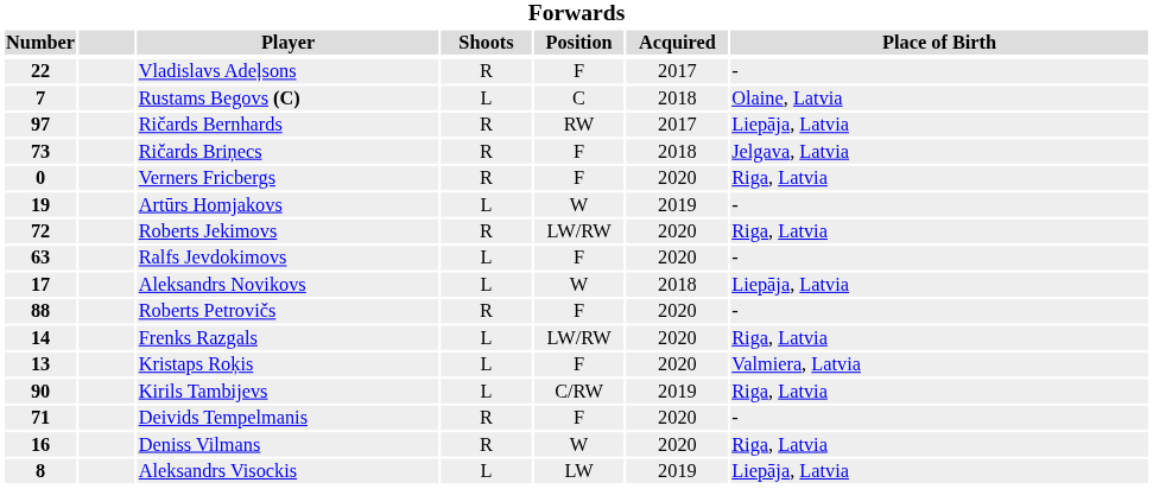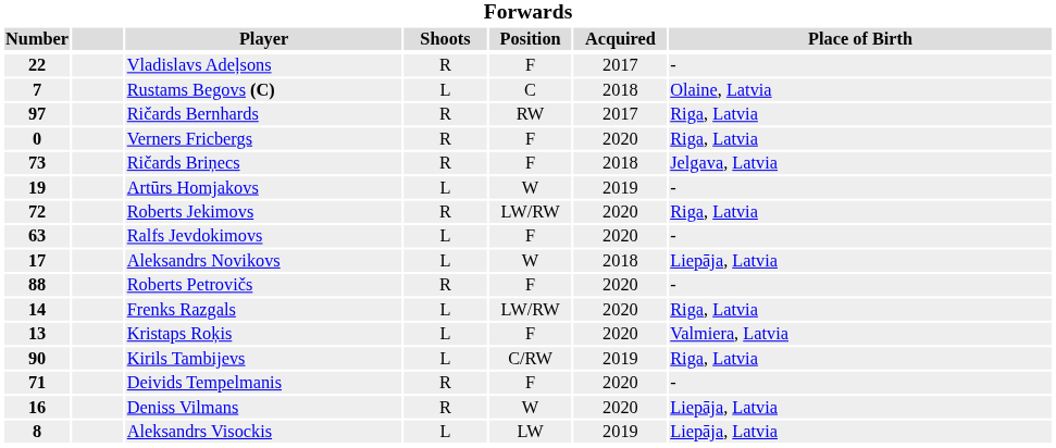 <table width=75%>
 <tr>
 <th colspan=7><big>Forwards</big></th>
 </tr>
 <tr bgcolor="#dddddd">
 <th width=5%>Number</th>
 <th width=5%></th>
 <th !width=15%>Player</th>
 <th width=8%>Shoots</th>
 <th width=8%>Position</th>
 <th width=9%>Acquired</th>
 <th width=37%>Place of Birth</th>
 </tr>
 <tr>
 </tr>
 <tr bgcolor="#eeeeee">
 <td align=center><strong>22</strong></td>
 <td align=center></td>
 <td><a href='#'>Vladislavs Adeļsons</a></td>
 <td align=center>R</td>
 <td align=center>F</td>
 <td align=center>2017</td>
 <td>-</td>
 </tr>
 <tr bgcolor="#eeeeee">
 <td align=center><strong>7</strong></td>
 <td align=center></td>
 <td><a href='#'>Rustams Begovs</a> <strong>(C)</strong></td>
 <td align=center>L</td>
 <td align=center>C</td>
 <td align=center>2018</td>
 <td><a href='#'>Olaine</a>, <a href='#'>Latvia</a></td>
 </tr>
 <tr bgcolor="#eeeeee">
 <td align=center><strong>97</strong></td>
 <td align=center></td>
 <td><a href='#'>Ričards Bernhards</a></td>
 <td align=center>R</td>
 <td align=center>RW</td>
 <td align=center>2017</td>
-<td><a href='#'>Liepāja</a>, <a href='#'>Latvia</a></td>
+<td><a href='#'>Riga</a>, <a href='#'>Latvia</a></td>
+</tr>
+<tr bgcolor="#eeeeee">
+<td align=center><strong>0</strong></td>
+<td align=center></td>
+<td><a href='#'>Verners Fricbergs</a></td>
+<td align=center>R</td>
+<td align=center>F</td>
+<td align=center>2020</td>
+<td><a href='#'>Riga</a>, <a href='#'>Latvia</a></td>
 </tr>
 <tr bgcolor="#eeeeee">
 <td align=center><strong>73</strong></td>
 <td align=center></td>
 <td><a href='#'>Ričards Briņecs</a></td>
 <td align=center>R</td>
 <td align=center>F</td>
 <td align=center>2018</td>
 <td><a href='#'>Jelgava</a>, <a href='#'>Latvia</a></td>
-</tr>
-<tr bgcolor="#eeeeee">
-<td align=center><strong>0</strong></td>
-<td align=center></td>
-<td><a href='#'>Verners Fricbergs</a></td>
-<td align=center>R</td>
-<td align=center>F</td>
-<td align=center>2020</td>
-<td><a href='#'>Riga</a>, <a href='#'>Latvia</a></td>
 </tr>
 <tr bgcolor="#eeeeee">
 <td align=center><strong>19</strong></td>
 <td align=center></td>
 <td><a href='#'>Artūrs Homjakovs</a></td>
 <td align=center>L</td>
 <td align=center>W</td>
 <td align=center>2019</td>
 <td>-</td>
 </tr>
 <tr bgcolor="#eeeeee">
 <td align=center><strong>72</strong></td>
 <td align=center></td>
 <td><a href='#'>Roberts Jekimovs</a></td>
 <td align=center>R</td>
 <td align=center>LW/RW</td>
 <td align=center>2020</td>
 <td><a href='#'>Riga</a>, <a href='#'>Latvia</a></td>
 </tr>
 <tr bgcolor="#eeeeee">
 <td align=center><strong>63</strong></td>
 <td align=center></td>
 <td><a href='#'>Ralfs Jevdokimovs</a></td>
 <td align=center>L</td>
 <td align=center>F</td>
 <td align=center>2020</td>
 <td>-</td>
 </tr>
 <tr bgcolor="#eeeeee">
 <td align=center><strong>17</strong></td>
 <td align=center></td>
 <td><a href='#'>Aleksandrs Novikovs</a></td>
 <td align=center>L</td>
 <td align=center>W</td>
 <td align=center>2018</td>
 <td><a href='#'>Liepāja</a>, <a href='#'>Latvia</a></td>
 </tr>
 <tr bgcolor="#eeeeee">
 <td align=center><strong>88</strong></td>
 <td align=center></td>
 <td><a href='#'>Roberts Petrovičs</a></td>
 <td align=center>R</td>
 <td align=center>F</td>
 <td align=center>2020</td>
 <td>-</td>
 </tr>
 <tr bgcolor="#eeeeee">
 <td align=center><strong>14</strong></td>
 <td align=center></td>
 <td><a href='#'>Frenks Razgals</a></td>
 <td align=center>L</td>
 <td align=center>LW/RW</td>
 <td align=center>2020</td>
 <td><a href='#'>Riga</a>, <a href='#'>Latvia</a></td>
 </tr>
 <tr bgcolor="#eeeeee">
 <td align=center><strong>13</strong></td>
 <td align=center></td>
 <td><a href='#'>Kristaps Roķis</a></td>
 <td align=center>L</td>
 <td align=center>F</td>
 <td align=center>2020</td>
 <td><a href='#'>Valmiera</a>, <a href='#'>Latvia</a></td>
 </tr>
 <tr bgcolor="#eeeeee">
 <td align=center><strong>90</strong></td>
 <td align=center></td>
 <td><a href='#'>Kirils Tambijevs</a></td>
 <td align=center>L</td>
 <td align=center>C/RW</td>
 <td align=center>2019</td>
 <td><a href='#'>Riga</a>, <a href='#'>Latvia</a></td>
 </tr>
 <tr bgcolor="#eeeeee">
 <td align=center><strong>71</strong></td>
 <td align=center></td>
 <td><a href='#'>Deivids Tempelmanis</a></td>
 <td align=center>R</td>
 <td align=center>F</td>
 <td align=center>2020</td>
 <td>-</td>
 </tr>
 <tr bgcolor="#eeeeee">
 <td align=center><strong>16</strong></td>
 <td align=center></td>
 <td><a href='#'>Deniss Vilmans</a></td>
 <td align=center>R</td>
 <td align=center>W</td>
 <td align=center>2020</td>
-<td><a href='#'>Riga</a>, <a href='#'>Latvia</a></td>
+<td><a href='#'>Liepāja</a>, <a href='#'>Latvia</a></td>
 </tr>
 <tr bgcolor="#eeeeee">
 <td align=center><strong>8</strong></td>
 <td align=center></td>
 <td><a href='#'>Aleksandrs Visockis</a></td>
 <td align=center>L</td>
 <td align=center>LW</td>
 <td align=center>2019</td>
 <td><a href='#'>Liepāja</a>, <a href='#'>Latvia</a></td>
 </tr>
 </table>
